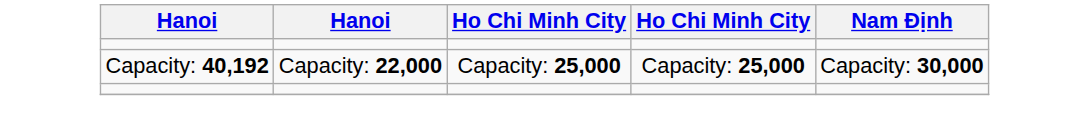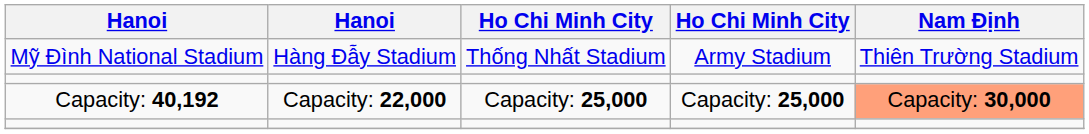 <table class="wikitable" style="margin:1em auto; text-align:center">
 <tr>
 <th><a href='#'>Hanoi</a></th>
 <th><a href='#'>Hanoi</a></th>
 <th><a href='#'>Ho Chi Minh City</a></th>
 <th><a href='#'>Ho Chi Minh City</a></th>
 <th><a href='#'>Nam Định</a></th>
+</tr>
+<tr>
+<td><a href='#'>Mỹ Đình National Stadium</a></td>
+<td><a href='#'>Hàng Đẫy Stadium</a></td>
+<td><a href='#'>Thống Nhất Stadium</a></td>
+<td><a href='#'>Army Stadium</a></td>
+<td><a href='#'>Thiên Trường Stadium</a></td>
 </tr>
 <tr>
 <td></td>
 <td></td>
 <td></td>
 <td></td>
 <td></td>
 </tr>
 <tr>
 <td>Capacity: <strong>40,192</strong></td>
 <td>Capacity: <strong>22,000</strong></td>
 <td>Capacity: <strong>25,000</strong></td>
 <td>Capacity: <strong>25,000</strong></td>
-<td>Capacity: <strong>30,000</strong></td>
+<td style="background: lightsalmon;">Capacity: <strong>30,000</strong></td>
 </tr>
 <tr>
 <td></td>
 <td></td>
 <td></td>
 <td></td>
 <td></td>
 </tr>
 <tr>
 </tr>
 </table>
